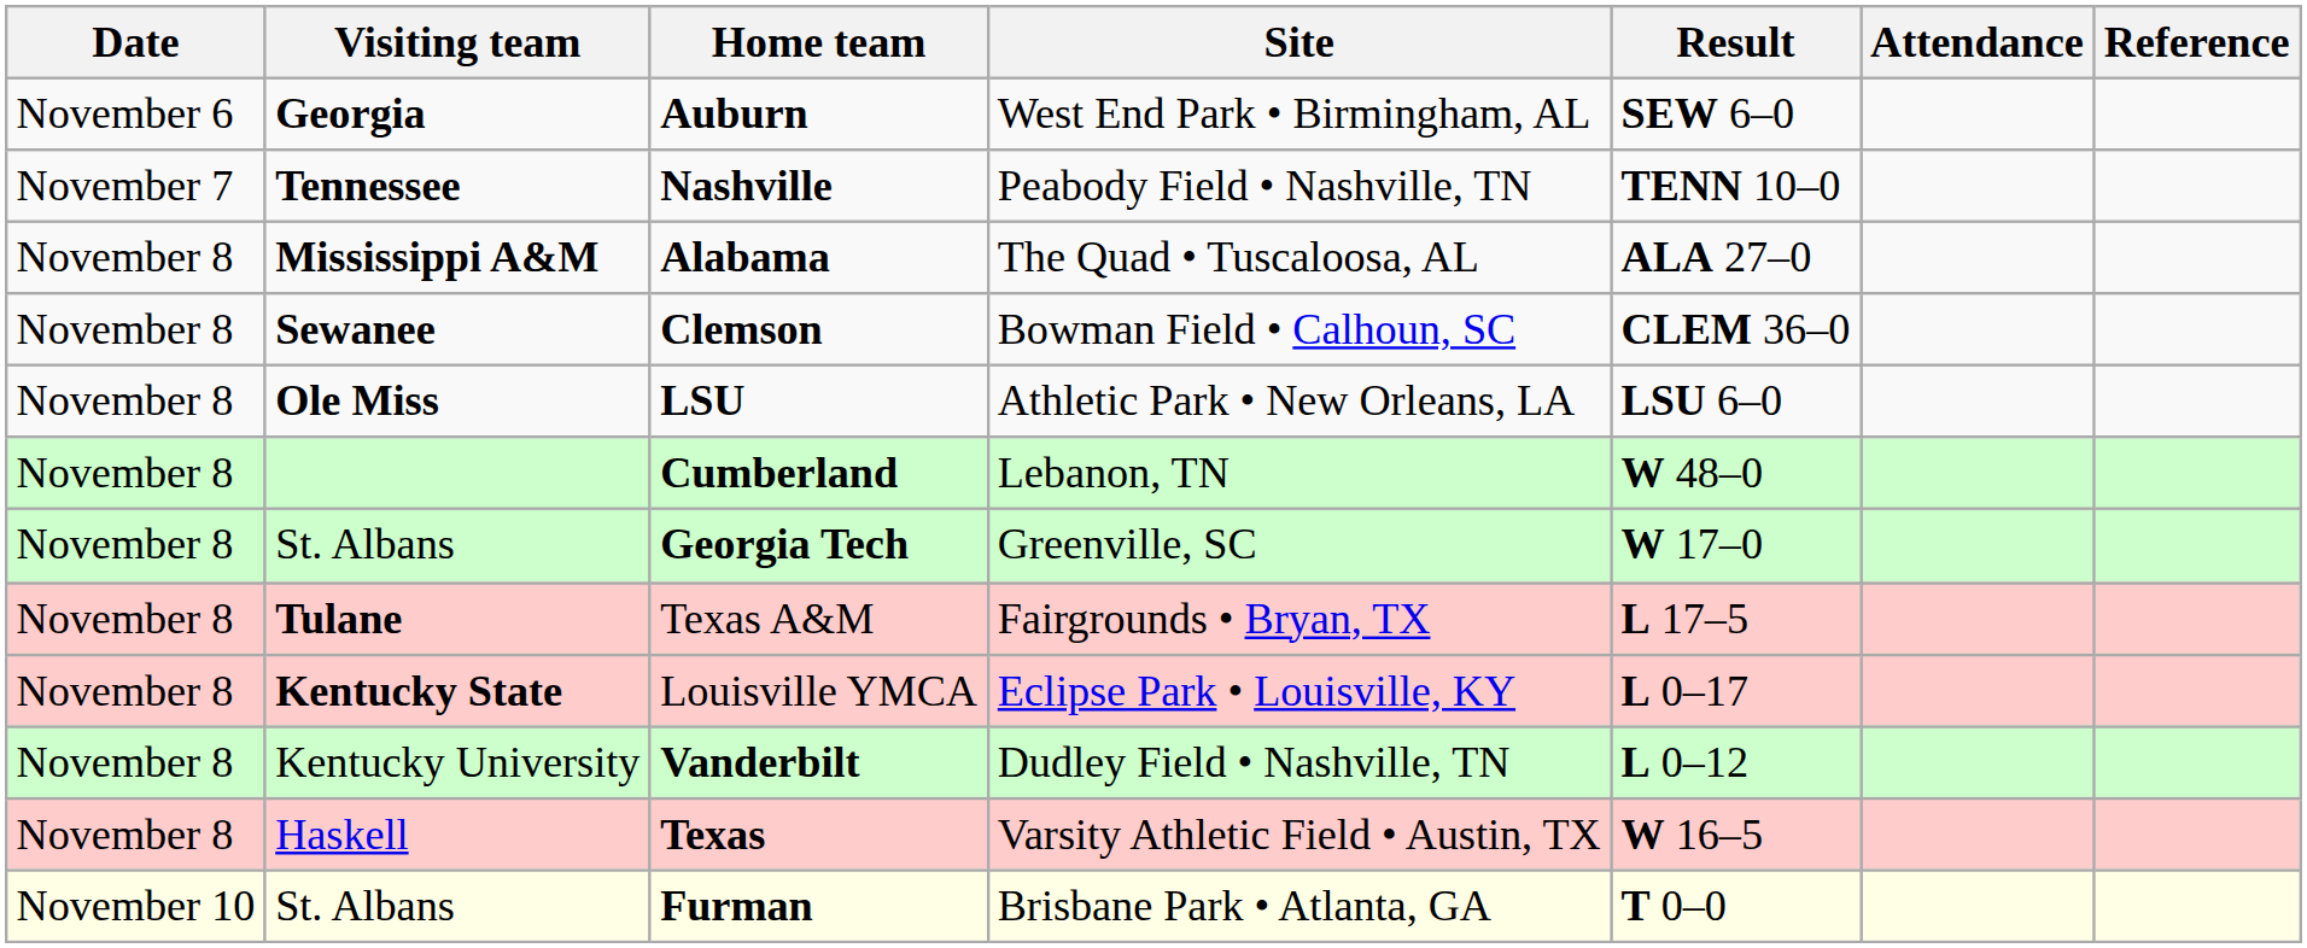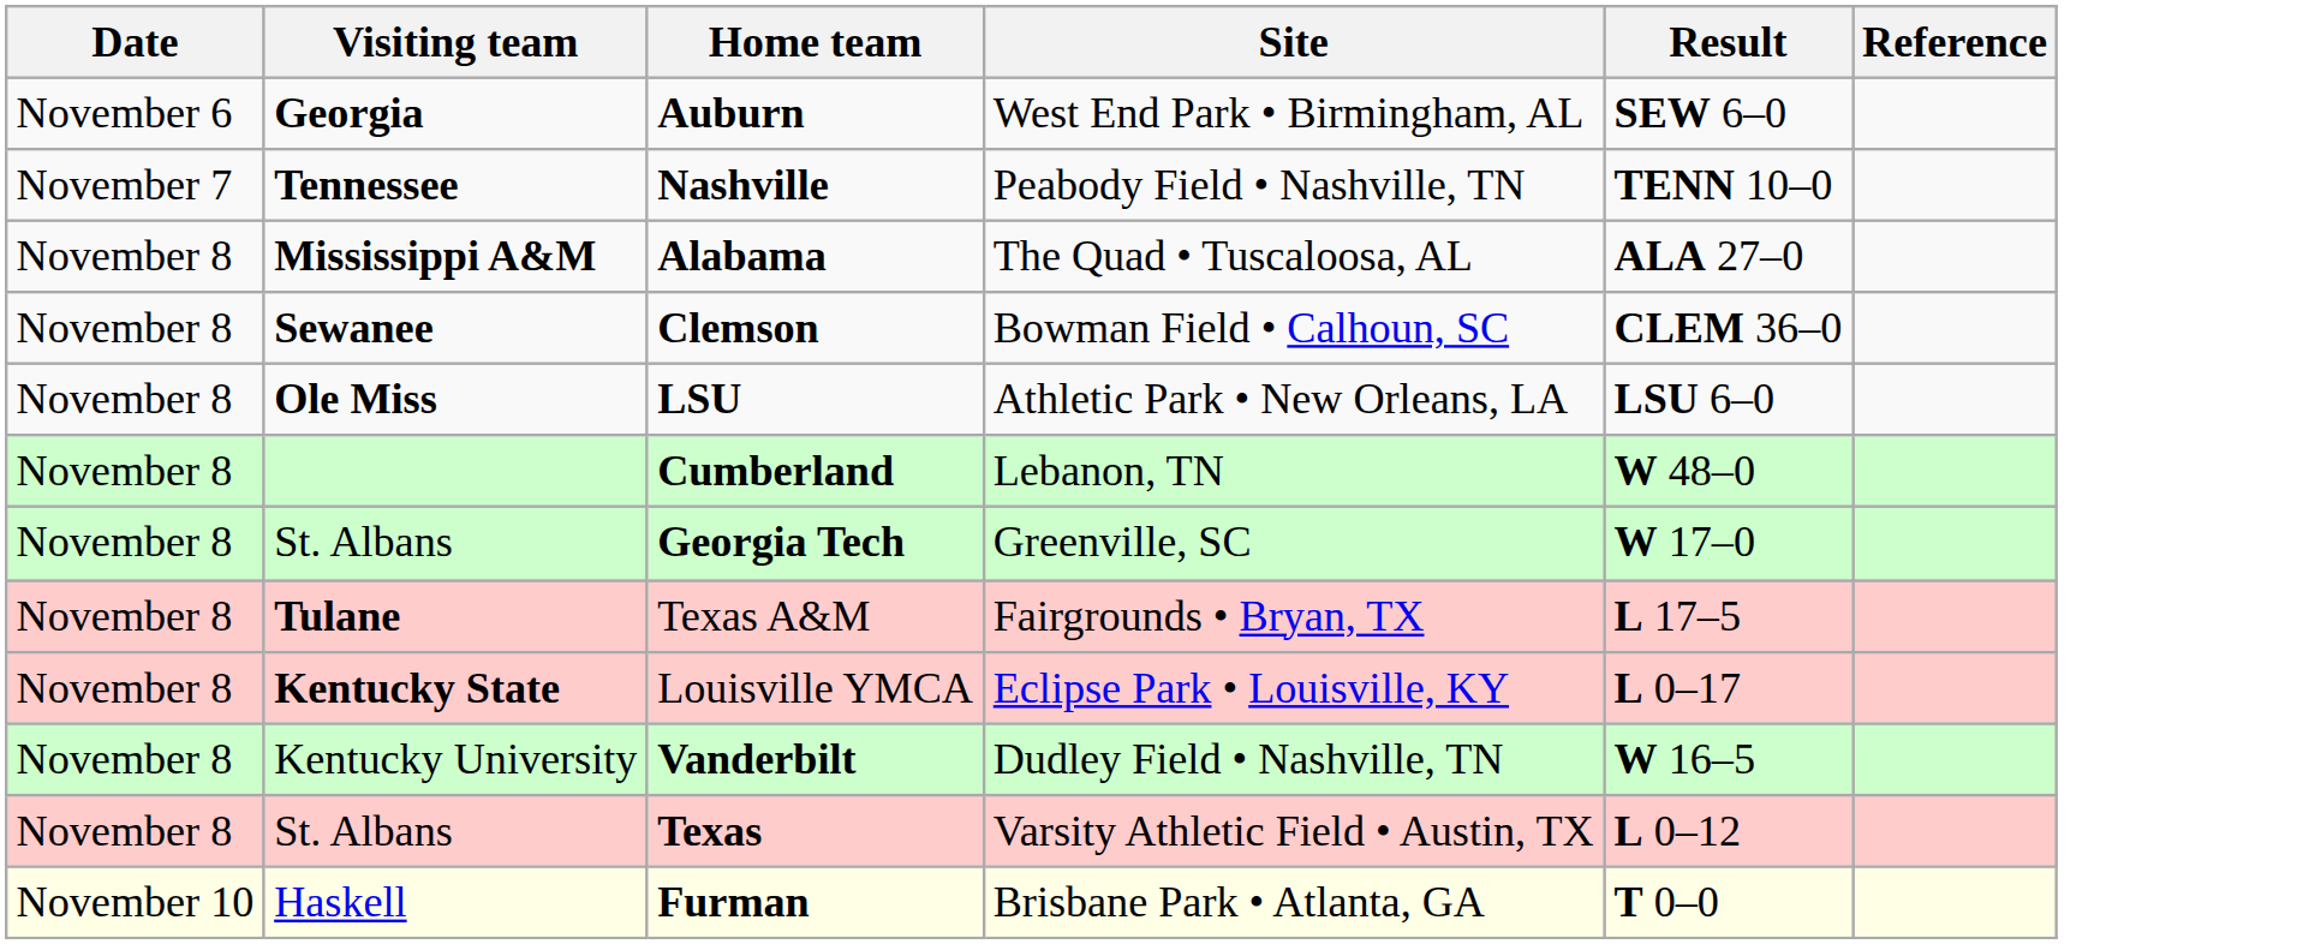 <table class="wikitable" style="font-size:95%;">
 <tr>
 <th>Date</th>
 <th>Visiting team</th>
 <th>Home team</th>
 <th>Site</th>
 <th>Result</th>
-<th>Attendance</th>
 <th class="unsortable">Reference</th>
 </tr>
 <tr bgcolor=>
 <td>November 6</td>
 <td><strong>Georgia</strong></td>
 <td><strong>Auburn</strong></td>
 <td>West End Park • Birmingham, AL</td>
 <td><strong>SEW</strong> 6–0</td>
 <td></td>
-<td></td>
 </tr>
 <tr bgcolor=>
 <td>November 7</td>
 <td><strong>Tennessee</strong></td>
 <td><strong>Nashville</strong></td>
 <td>Peabody Field • Nashville, TN</td>
 <td><strong>TENN</strong> 10–0</td>
-<td></td>
 <td></td>
 </tr>
 <tr bgcolor=>
 <td>November 8</td>
 <td><strong>Mississippi A&M</strong></td>
 <td><strong>Alabama</strong></td>
 <td>The Quad • Tuscaloosa, AL</td>
 <td><strong>ALA</strong> 27–0</td>
 <td></td>
-<td></td>
 </tr>
 <tr bgcolor=>
 <td>November 8</td>
 <td><strong>Sewanee</strong></td>
 <td><strong>Clemson</strong></td>
 <td>Bowman Field • <a href='#'>Calhoun, SC</a></td>
 <td><strong>CLEM</strong> 36–0</td>
-<td></td>
 <td></td>
 </tr>
 <tr bgcolor=>
 <td>November 8</td>
 <td><strong>Ole Miss</strong></td>
 <td><strong>LSU</strong></td>
 <td>Athletic Park • New Orleans, LA</td>
 <td><strong>LSU</strong> 6–0</td>
 <td></td>
-<td></td>
 </tr>
 <tr bgcolor=ccffcc>
 <td>November 8</td>
 <td></td>
 <td><strong>Cumberland</strong></td>
 <td>Lebanon, TN</td>
 <td><strong>W</strong> 48–0</td>
-<td></td>
 <td></td>
 </tr>
 <tr bgcolor=ccffcc>
 <td>November 8</td>
 <td>St. Albans</td>
 <td><strong>Georgia Tech</strong></td>
 <td>Greenville, SC</td>
 <td><strong>W</strong> 17–0</td>
 <td></td>
-<td></td>
 </tr>
 <tr bgcolor=ffcccc>
 <td>November 8</td>
 <td><strong>Tulane</strong></td>
 <td>Texas A&M</td>
 <td>Fairgrounds • <a href='#'>Bryan, TX</a></td>
 <td><strong>L</strong> 17–5</td>
-<td></td>
 <td></td>
 </tr>
 <tr bgcolor=ffcccc>
 <td>November 8</td>
 <td><strong>Kentucky State</strong></td>
 <td>Louisville YMCA</td>
 <td><a href='#'>Eclipse Park</a> • <a href='#'>Louisville, KY</a></td>
 <td><strong>L</strong> 0–17</td>
 <td></td>
-<td></td>
 </tr>
 <tr bgcolor=ccffcc>
 <td>November 8</td>
 <td>Kentucky University</td>
 <td><strong>Vanderbilt</strong></td>
 <td>Dudley Field • Nashville, TN</td>
-<td><strong>L</strong> 0–12</td>
-<td></td>
+<td><strong>W</strong> 16–5</td>
 <td></td>
 </tr>
 <tr bgcolor=ffcccc>
 <td>November 8</td>
-<td><a href='#'>Haskell</a></td>
+<td>St. Albans</td>
 <td><strong>Texas</strong></td>
 <td>Varsity Athletic Field • Austin, TX</td>
-<td><strong>W</strong> 16–5</td>
-<td></td>
+<td><strong>L</strong> 0–12</td>
 <td></td>
 </tr>
 <tr bgcolor=ffffe6>
 <td>November 10</td>
-<td>St. Albans</td>
+<td><a href='#'>Haskell</a></td>
 <td><strong>Furman</strong></td>
 <td>Brisbane Park • Atlanta, GA</td>
 <td><strong>T</strong> 0–0</td>
 <td></td>
-<td></td>
 </tr>
 </table>
